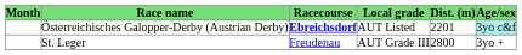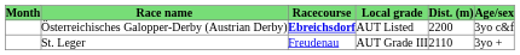 <table class = "sortable" | border="1" cellpadding="0" style="border-collapse: collapse; font-size:90%">
 <tr bgcolor="#77dd77" align="center">
 <th>Month</th>
 <th>Race name</th>
 <th>Racecourse</th>
 <th>Local grade</th>
 <th>Dist. (m)</th>
 <th>Age/sex</th>
 </tr>
 <tr>
 <td></td>
 <td>Österreichisches Galopper-Derby (Austrian Derby)</td>
 <td><strong><a href='#'>Ebreichsdorf</a></strong></td>
 <td>AUT Listed</td>
-<td>2201</td>
-<td style="background: paleturquoise;">3yo c&f</td>
+<td>2200</td>
+<td>3yo c&f</td>
 </tr>
 <tr>
 <td></td>
 <td>St. Leger</td>
 <td><a href='#'>Freudenau</a></td>
 <td>AUT Grade III</td>
-<td>2800</td>
+<td>2110</td>
 <td>3yo +</td>
 </tr>
 </table>
